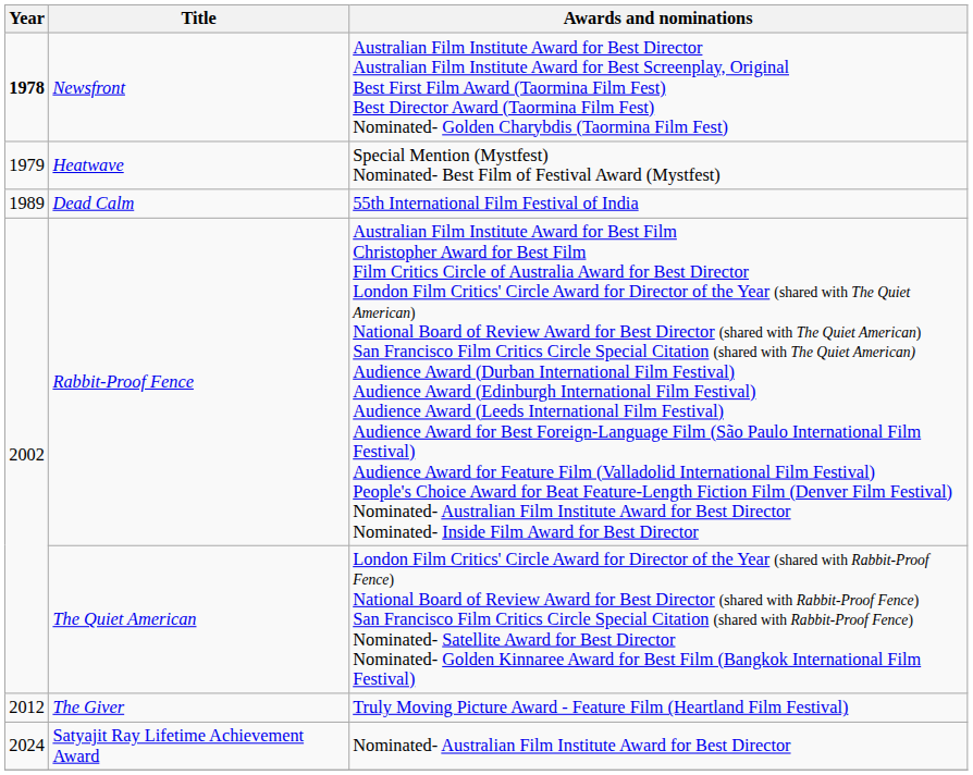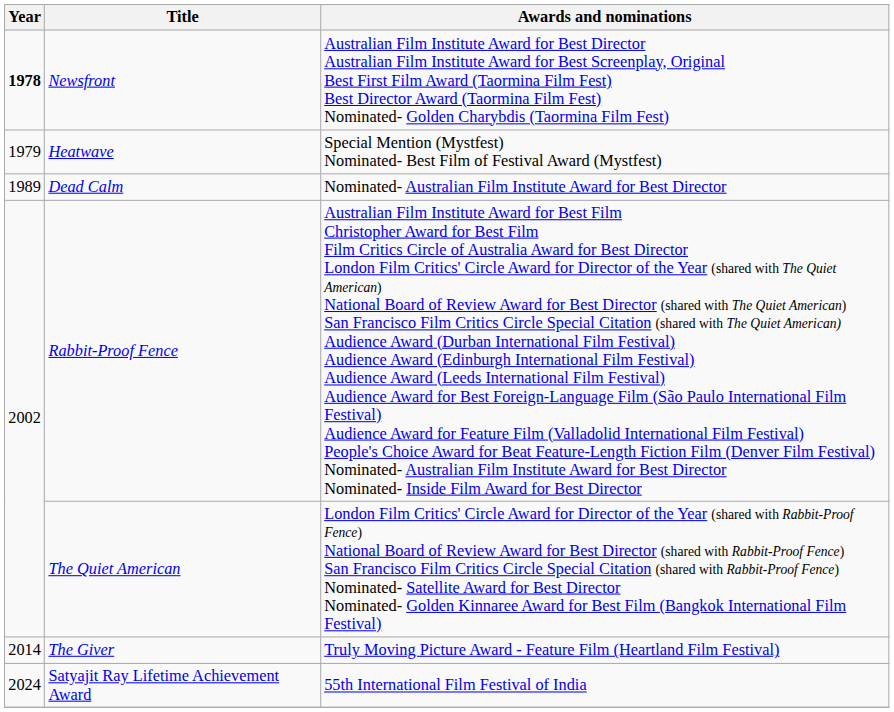 <table class="wikitable">
 <tr>
 <th>Year</th>
 <th>Title</th>
 <th>Awards and nominations</th>
 </tr>
 <tr>
 <td><strong>1978</strong></td>
 <td><em><a href='#'>Newsfront</a></em></td>
 <td><a href='#'>Australian Film Institute Award for Best Director</a><br><a href='#'>Australian Film Institute Award for Best Screenplay, Original</a><br><a href='#'>Best First Film Award (Taormina Film Fest)</a><br><a href='#'>Best Director Award (Taormina Film Fest)</a><br>Nominated- <a href='#'>Golden Charybdis (Taormina Film Fest)</a></td>
 </tr>
 <tr>
 <td>1979</td>
 <td><em><a href='#'>Heatwave</a></em></td>
 <td>Special Mention (Mystfest)<br>Nominated- Best Film of Festival Award (Mystfest)</td>
 </tr>
 <tr>
 <td>1989</td>
 <td><em><a href='#'>Dead Calm</a></em></td>
-<td><a href='#'>55th International Film Festival of India</a></td>
+<td>Nominated- <a href='#'>Australian Film Institute Award for Best Director</a></td>
 </tr>
 <tr>
 <td rowspan="2">2002</td>
 <td><em><a href='#'>Rabbit-Proof Fence</a></em></td>
 <td><a href='#'>Australian Film Institute Award for Best Film</a><br><a href='#'>Christopher Award for Best Film</a><br><a href='#'>Film Critics Circle of Australia Award for Best Director</a><br><a href='#'>London Film Critics' Circle Award for Director of the Year</a> <small>(shared with <em>The Quiet American</em>)</small><br><a href='#'>National Board of Review Award for Best Director</a> <small>(shared with <em>The Quiet American</em>)</small><br><a href='#'>San Francisco Film Critics Circle Special Citation</a> <small>(shared with <em>The Quiet American)</em></small><br><a href='#'>Audience Award (Durban International Film Festival)</a><br><a href='#'>Audience Award (Edinburgh International Film Festival)</a><br><a href='#'>Audience Award (Leeds International Film Festival)</a><br><a href='#'>Audience Award for Best Foreign-Language Film (São Paulo International Film Festival)</a><br><a href='#'>Audience Award for Feature Film (Valladolid International Film Festival)</a><br><a href='#'>People's Choice Award for Beat Feature-Length Fiction Film (Denver Film Festival)</a><br>Nominated- <a href='#'>Australian Film Institute Award for Best Director</a><br>Nominated- <a href='#'>Inside Film Award for Best Director</a></td>
 </tr>
 <tr>
 <td><em><a href='#'>The Quiet American</a></em></td>
 <td><a href='#'>London Film Critics' Circle Award for Director of the Year</a> <small>(shared with <em>Rabbit-Proof Fence</em>)</small><br><a href='#'>National Board of Review Award for Best Director</a> <small>(shared with <em>Rabbit-Proof Fence</em>)</small><br><a href='#'>San Francisco Film Critics Circle Special Citation</a> <small>(shared with <em>Rabbit-Proof Fence</em>)</small><br>Nominated- <a href='#'>Satellite Award for Best Director</a><br>Nominated- <a href='#'>Golden Kinnaree Award for Best Film (Bangkok International Film Festival)</a></td>
 </tr>
 <tr>
-<td>2012</td>
+<td>2014</td>
 <td><em><a href='#'>The Giver</a></em></td>
 <td><a href='#'>Truly Moving Picture Award - Feature Film (Heartland Film Festival)</a></td>
 </tr>
 <tr>
 <td>2024</td>
 <td><a href='#'>Satyajit Ray Lifetime Achievement Award</a></td>
-<td>Nominated- <a href='#'>Australian Film Institute Award for Best Director</a></td>
+<td><a href='#'>55th International Film Festival of India</a></td>
 </tr>
 <tr>
 </tr>
 </table>
